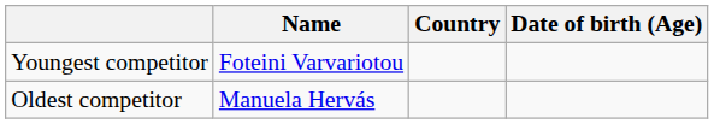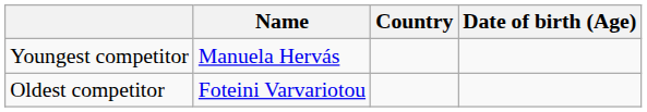 <table class="wikitable">
 <tr>
 <th></th>
 <th>Name</th>
 <th>Country</th>
 <th>Date of birth (Age)</th>
 </tr>
 <tr>
 <td>Youngest competitor</td>
-<td><a href='#'>Foteini Varvariotou</a></td>
+<td><a href='#'>Manuela Hervás</a></td>
 <td></td>
 <td></td>
 </tr>
 <tr>
 <td>Oldest competitor</td>
-<td><a href='#'>Manuela Hervás</a></td>
+<td><a href='#'>Foteini Varvariotou</a></td>
 <td></td>
 <td></td>
 </tr>
 </table>
